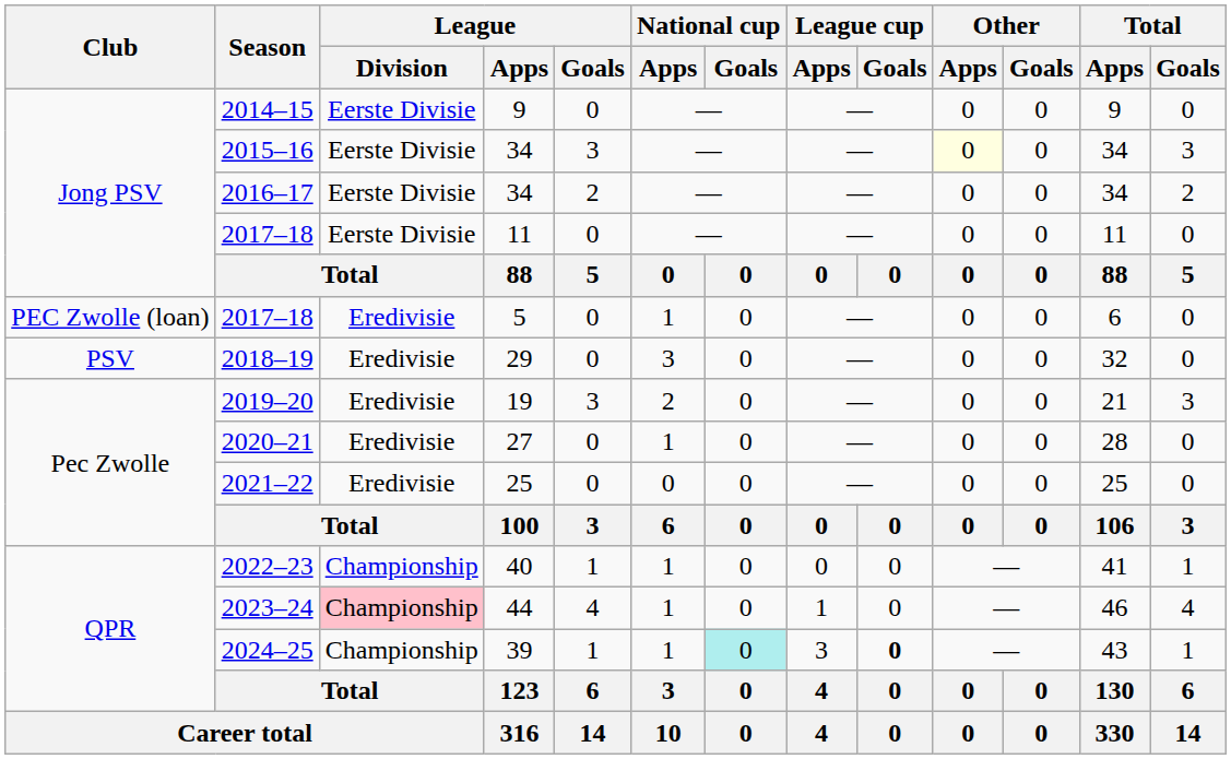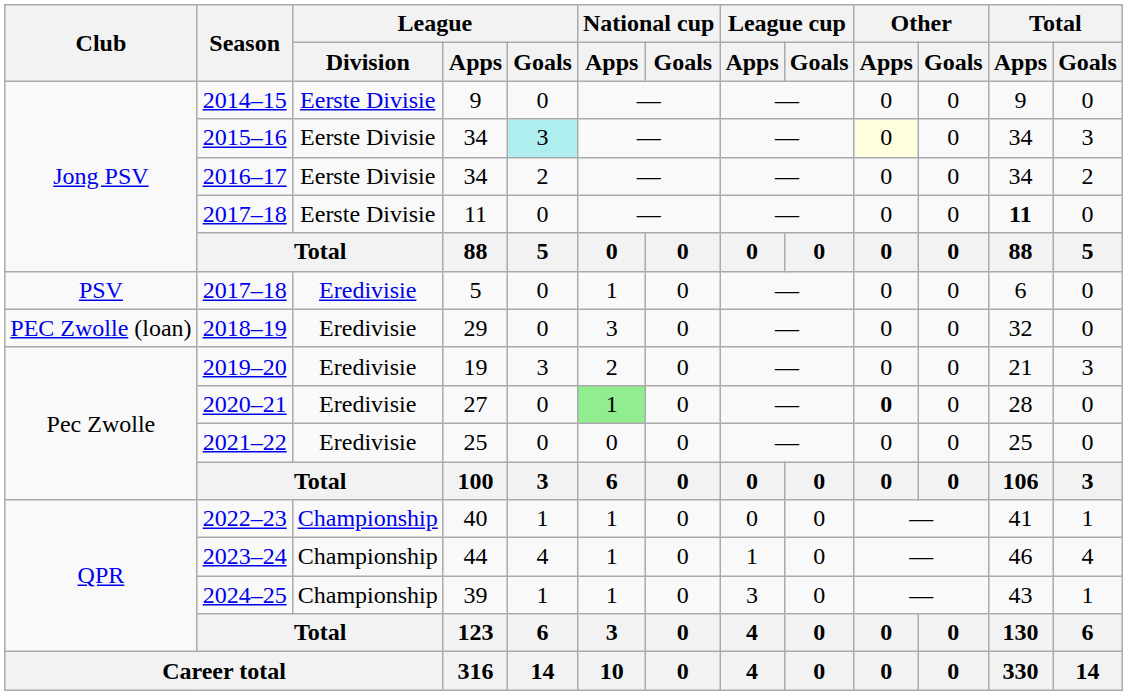 <table class="wikitable" style="text-align: center;">
 <tr>
 <th rowspan="2">Club</th>
 <th rowspan="2">Season</th>
 <th colspan="3">League</th>
 <th colspan="2">National cup</th>
 <th colspan="2">League cup</th>
 <th colspan="2">Other</th>
 <th colspan="2">Total</th>
 </tr>
 <tr>
 <th>Division</th>
 <th>Apps</th>
 <th>Goals</th>
 <th>Apps</th>
 <th>Goals</th>
 <th>Apps</th>
 <th>Goals</th>
 <th>Apps</th>
 <th>Goals</th>
 <th>Apps</th>
 <th>Goals</th>
 </tr>
 <tr>
 <td rowspan="5"><a href='#'>Jong PSV</a></td>
 <td><a href='#'>2014–15</a></td>
 <td><a href='#'>Eerste Divisie</a></td>
 <td>9</td>
 <td>0</td>
 <td colspan="2">—</td>
 <td colspan="2">—</td>
 <td>0</td>
 <td>0</td>
 <td>9</td>
 <td>0</td>
 </tr>
 <tr>
 <td><a href='#'>2015–16</a></td>
 <td>Eerste Divisie</td>
 <td>34</td>
-<td>3</td>
+<td style="background: paleturquoise;">3</td>
 <td colspan="2">—</td>
 <td colspan="2">—</td>
 <td style="background: lightyellow;">0</td>
 <td>0</td>
 <td>34</td>
 <td>3</td>
 </tr>
 <tr>
 <td><a href='#'>2016–17</a></td>
 <td>Eerste Divisie</td>
 <td>34</td>
 <td>2</td>
 <td colspan="2">—</td>
 <td colspan="2">—</td>
 <td>0</td>
 <td>0</td>
 <td>34</td>
 <td>2</td>
 </tr>
 <tr>
 <td><a href='#'>2017–18</a></td>
 <td>Eerste Divisie</td>
 <td>11</td>
 <td>0</td>
 <td colspan="2">—</td>
 <td colspan="2">—</td>
 <td>0</td>
 <td>0</td>
-<td>11</td>
+<td><strong>11</strong></td>
 <td>0</td>
 </tr>
 <tr>
 <th colspan="2">Total</th>
 <th>88</th>
 <th>5</th>
 <th>0</th>
 <th>0</th>
 <th>0</th>
 <th>0</th>
 <th>0</th>
 <th>0</th>
 <th>88</th>
 <th>5</th>
 </tr>
 <tr>
-<td><a href='#'>PEC Zwolle</a> (loan)</td>
+<td><a href='#'>PSV</a></td>
 <td><a href='#'>2017–18</a></td>
 <td><a href='#'>Eredivisie</a></td>
 <td>5</td>
 <td>0</td>
 <td>1</td>
 <td>0</td>
 <td colspan="2">—</td>
 <td>0</td>
 <td>0</td>
 <td>6</td>
 <td>0</td>
 </tr>
 <tr>
-<td><a href='#'>PSV</a></td>
+<td><a href='#'>PEC Zwolle</a> (loan)</td>
 <td><a href='#'>2018–19</a></td>
 <td>Eredivisie</td>
 <td>29</td>
 <td>0</td>
 <td>3</td>
 <td>0</td>
 <td colspan="2">—</td>
 <td>0</td>
 <td>0</td>
 <td>32</td>
 <td>0</td>
 </tr>
 <tr>
 <td rowspan="4">Pec Zwolle</td>
 <td><a href='#'>2019–20</a></td>
 <td>Eredivisie</td>
 <td>19</td>
 <td>3</td>
 <td>2</td>
 <td>0</td>
 <td colspan="2">—</td>
 <td>0</td>
 <td>0</td>
 <td>21</td>
 <td>3</td>
 </tr>
 <tr>
 <td><a href='#'>2020–21</a></td>
 <td>Eredivisie</td>
 <td>27</td>
 <td>0</td>
-<td>1</td>
+<td style="background: lightgreen;">1</td>
 <td>0</td>
 <td colspan="2">—</td>
-<td>0</td>
+<td><strong>0</strong></td>
 <td>0</td>
 <td>28</td>
 <td>0</td>
 </tr>
 <tr>
 <td><a href='#'>2021–22</a></td>
 <td>Eredivisie</td>
 <td>25</td>
 <td>0</td>
 <td>0</td>
 <td>0</td>
 <td colspan="2">—</td>
 <td>0</td>
 <td>0</td>
 <td>25</td>
 <td>0</td>
 </tr>
 <tr>
 <th colspan="2">Total</th>
 <th>100</th>
 <th>3</th>
 <th>6</th>
 <th>0</th>
 <th>0</th>
 <th>0</th>
 <th>0</th>
 <th>0</th>
 <th>106</th>
 <th>3</th>
 </tr>
 <tr>
 <td rowspan="4"><a href='#'>QPR</a></td>
 <td><a href='#'>2022–23</a></td>
 <td><a href='#'>Championship</a></td>
 <td>40</td>
 <td>1</td>
 <td>1</td>
 <td>0</td>
 <td>0</td>
 <td>0</td>
 <td colspan="2">—</td>
 <td>41</td>
 <td>1</td>
 </tr>
 <tr>
 <td><a href='#'>2023–24</a></td>
-<td style="background: pink;">Championship</td>
+<td>Championship</td>
 <td>44</td>
 <td>4</td>
 <td>1</td>
 <td>0</td>
 <td>1</td>
 <td>0</td>
 <td colspan="2">—</td>
 <td>46</td>
 <td>4</td>
 </tr>
 <tr>
 <td><a href='#'>2024–25</a></td>
 <td>Championship</td>
 <td>39</td>
 <td>1</td>
 <td>1</td>
-<td style="background: paleturquoise;">0</td>
+<td>0</td>
 <td>3</td>
-<td><strong>0</strong></td>
+<td>0</td>
 <td colspan="2">—</td>
 <td>43</td>
 <td>1</td>
 </tr>
 <tr>
 <th colspan="2">Total</th>
 <th>123</th>
 <th>6</th>
 <th>3</th>
 <th>0</th>
 <th>4</th>
 <th>0</th>
 <th>0</th>
 <th>0</th>
 <th>130</th>
 <th>6</th>
 </tr>
 <tr>
 <th colspan="3">Career total</th>
 <th>316</th>
 <th>14</th>
 <th>10</th>
 <th>0</th>
 <th>4</th>
 <th>0</th>
 <th>0</th>
 <th>0</th>
 <th>330</th>
 <th>14</th>
 </tr>
 </table>
